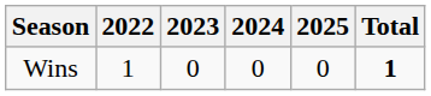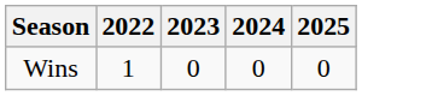 <table class="wikitable">
 <tr>
 <th>Season</th>
 <th>2022</th>
 <th>2023</th>
 <th>2024</th>
 <th>2025</th>
-<th><strong>Total</strong></th>
 </tr>
 <tr align=center>
 <td>Wins</td>
 <td>1</td>
 <td>0</td>
 <td>0</td>
 <td>0</td>
-<td><strong>1</strong></td>
 </tr>
 </table>
